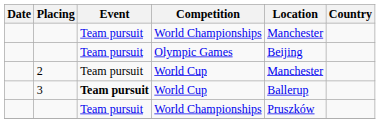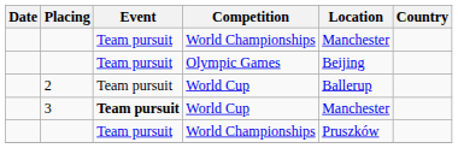 <table class="wikitable sortable">
 <tr>
 <th>Date</th>
 <th>Placing</th>
 <th>Event</th>
 <th>Competition</th>
 <th>Location</th>
 <th>Country</th>
 </tr>
 <tr>
 <td></td>
 <td></td>
 <td><a href='#'>Team pursuit</a></td>
 <td><a href='#'>World Championships</a></td>
 <td><a href='#'>Manchester</a></td>
 <td></td>
 </tr>
 <tr>
 <td></td>
 <td></td>
 <td><a href='#'>Team pursuit</a></td>
 <td><a href='#'>Olympic Games</a></td>
 <td><a href='#'>Beijing</a></td>
 <td></td>
 </tr>
 <tr>
 <td></td>
 <td>2</td>
 <td>Team pursuit</td>
 <td><a href='#'>World Cup</a></td>
-<td><a href='#'>Manchester</a></td>
+<td><a href='#'>Ballerup</a></td>
 <td></td>
 </tr>
 <tr Niki Byrgesen>
 <td></td>
 <td>3</td>
 <td><strong>Team pursuit</strong></td>
 <td><a href='#'>World Cup</a></td>
-<td><a href='#'>Ballerup</a></td>
+<td><a href='#'>Manchester</a></td>
 <td></td>
 </tr>
 <tr>
 <td></td>
 <td></td>
 <td><a href='#'>Team pursuit</a></td>
 <td><a href='#'>World Championships</a></td>
 <td><a href='#'>Pruszków</a></td>
 <td></td>
 </tr>
 <tr>
 </tr>
 </table>
